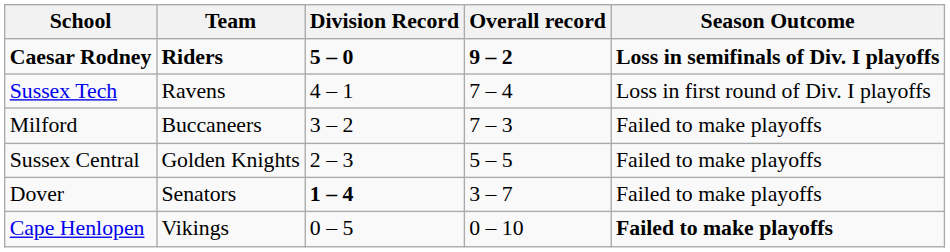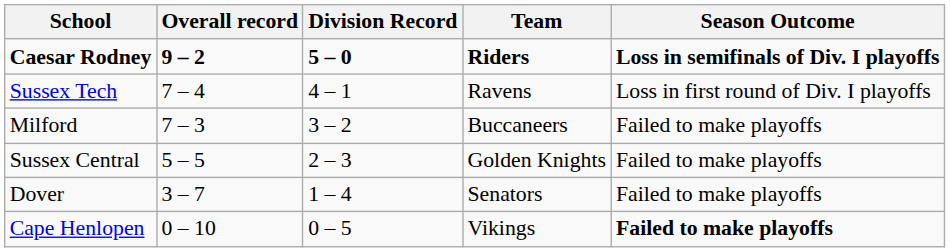 <table class="wikitable mw-collapsible mw-collapsed">
 <tr>
 <th>School</th>
+<th>Overall record</th>
+<th>Division Record</th>
 <th>Team</th>
-<th>Division Record</th>
-<th>Overall record</th>
 <th>Season Outcome</th>
 </tr>
 <tr>
 <td><strong> Caesar Rodney </strong></td>
+<td><strong>9 – 2</strong></td>
+<td><strong>5 – 0</strong></td>
 <td><strong> Riders </strong></td>
-<td><strong>5 – 0</strong></td>
-<td><strong>9 – 2</strong></td>
 <td><strong>Loss in semifinals of Div. I playoffs</strong></td>
 </tr>
 <tr>
 <td><a href='#'>Sussex Tech</a></td>
+<td>7 – 4</td>
+<td>4 – 1</td>
 <td>Ravens</td>
-<td>4 – 1</td>
-<td>7 – 4</td>
 <td>Loss in first round of Div. I playoffs</td>
 </tr>
 <tr>
 <td>Milford</td>
+<td>7 – 3</td>
+<td>3 – 2</td>
 <td>Buccaneers</td>
-<td>3 – 2</td>
-<td>7 – 3</td>
 <td>Failed to make playoffs</td>
 </tr>
 <tr>
 <td>Sussex Central</td>
+<td>5 – 5</td>
+<td>2 – 3</td>
 <td>Golden Knights</td>
-<td>2 – 3</td>
-<td>5 – 5</td>
 <td>Failed to make playoffs</td>
 </tr>
 <tr>
 <td>Dover</td>
+<td>3 – 7</td>
+<td>1 – 4</td>
 <td>Senators</td>
-<td><strong>1 – 4</strong></td>
-<td>3 – 7</td>
 <td>Failed to make playoffs</td>
 </tr>
 <tr>
 <td><a href='#'>Cape Henlopen</a></td>
+<td>0 – 10</td>
+<td>0 – 5</td>
 <td>Vikings</td>
-<td>0 – 5</td>
-<td>0 – 10</td>
 <td><strong>Failed to make playoffs</strong></td>
 </tr>
 </table>
